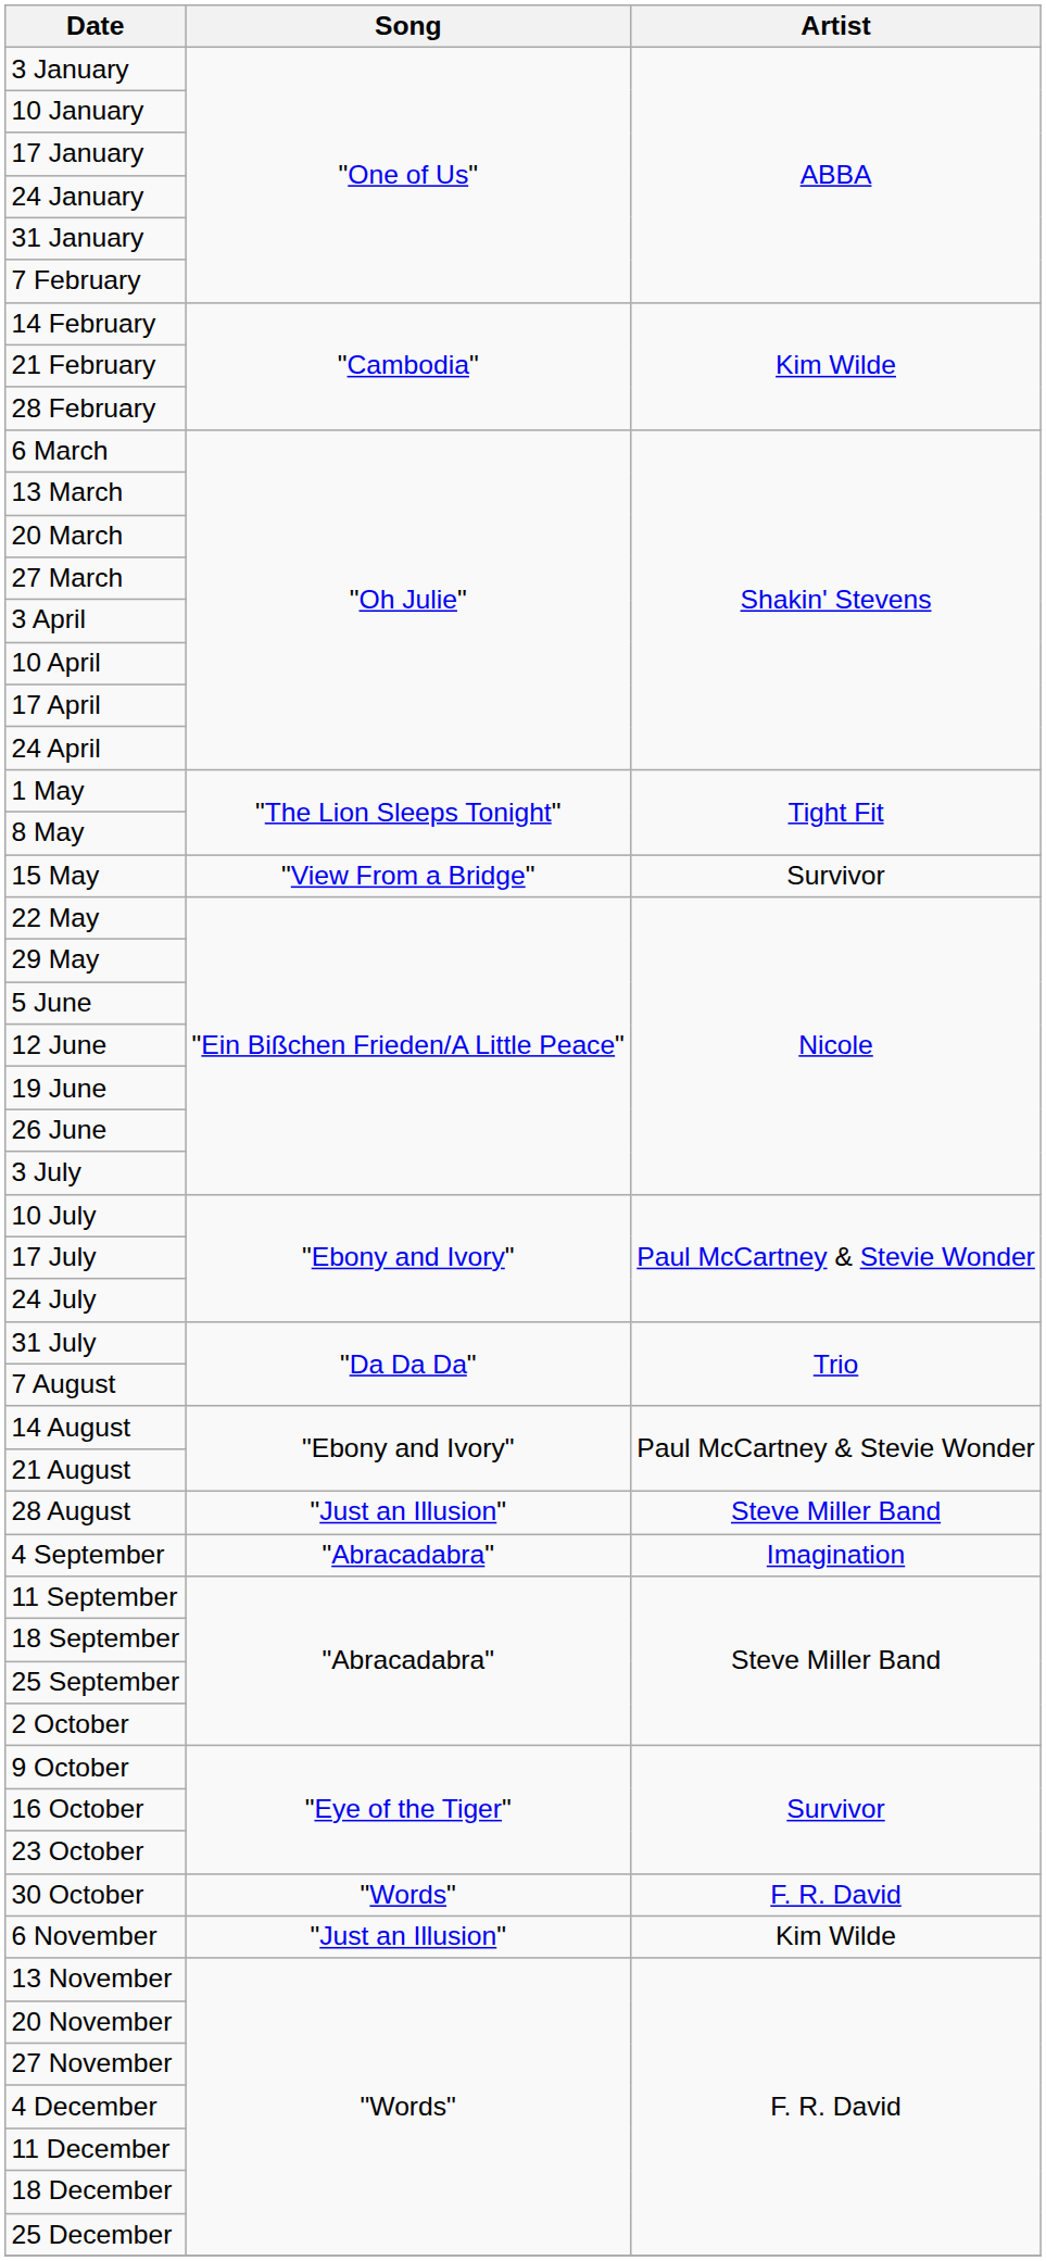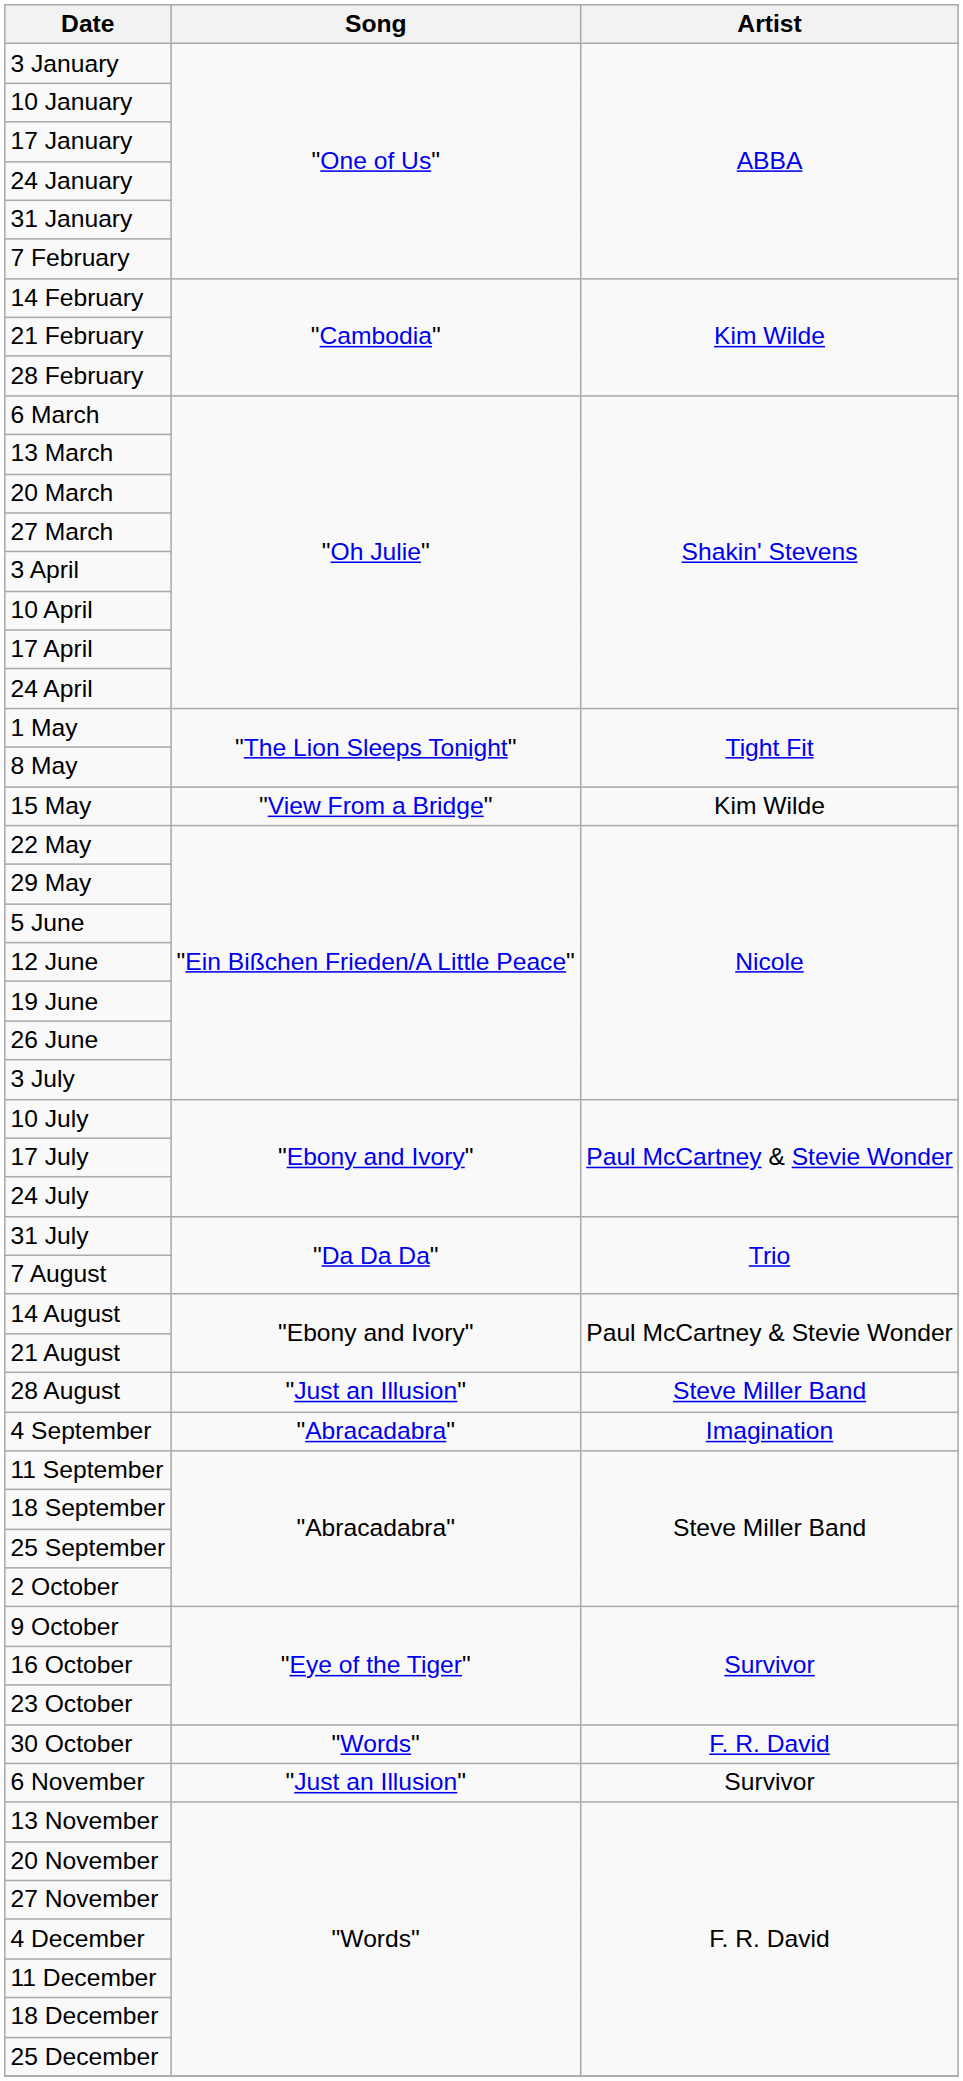 <table class="wikitable">
 <tr>
 <th>Date</th>
 <th>Song</th>
 <th>Artist</th>
 </tr>
 <tr>
 <td>3 January</td>
 <td rowspan="6" align="center">"<a href='#'>One of Us</a>"</td>
 <td rowspan="6" align="center"><a href='#'>ABBA</a></td>
 </tr>
 <tr>
 <td>10 January</td>
 </tr>
 <tr>
 <td>17 January</td>
 </tr>
 <tr>
 <td>24 January</td>
 </tr>
 <tr>
 <td>31 January</td>
 </tr>
 <tr>
 <td>7 February</td>
 </tr>
 <tr>
 <td>14 February</td>
 <td rowspan="3" align="center">"<a href='#'>Cambodia</a>"</td>
 <td rowspan="3" align="center"><a href='#'>Kim Wilde</a></td>
 </tr>
 <tr>
 <td>21 February</td>
 </tr>
 <tr>
 <td>28 February</td>
 </tr>
 <tr>
 <td>6 March</td>
 <td rowspan="8" align="center">"<a href='#'>Oh Julie</a>"</td>
 <td rowspan="8" align="center"><a href='#'>Shakin' Stevens</a></td>
 </tr>
 <tr>
 <td>13 March</td>
 </tr>
 <tr>
 <td>20 March</td>
 </tr>
 <tr>
 <td>27 March</td>
 </tr>
 <tr>
 <td>3 April</td>
 </tr>
 <tr>
 <td>10 April</td>
 </tr>
 <tr>
 <td>17 April</td>
 </tr>
 <tr>
 <td>24 April</td>
 </tr>
 <tr>
 <td>1 May</td>
 <td rowspan="2" align="center">"<a href='#'>The Lion Sleeps Tonight</a>"</td>
 <td rowspan="2" align="center"><a href='#'>Tight Fit</a></td>
 </tr>
 <tr>
 <td>8 May</td>
 </tr>
 <tr>
 <td>15 May</td>
 <td rowspan="1" align="center">"<a href='#'>View From a Bridge</a>"</td>
-<td rowspan="1" align="center">Survivor</td>
+<td rowspan="1" align="center">Kim Wilde</td>
 </tr>
 <tr>
 <td>22 May</td>
 <td rowspan="7" align="center">"<a href='#'>Ein Bißchen Frieden/A Little Peace</a>"</td>
 <td rowspan="7" align="center"><a href='#'>Nicole</a></td>
 </tr>
 <tr>
 <td>29 May</td>
 </tr>
 <tr>
 <td>5 June</td>
 </tr>
 <tr>
 <td>12 June</td>
 </tr>
 <tr>
 <td>19 June</td>
 </tr>
 <tr>
 <td>26 June</td>
 </tr>
 <tr>
 <td>3 July</td>
 </tr>
 <tr>
 <td>10 July</td>
 <td rowspan="3" align="center">"<a href='#'>Ebony and Ivory</a>"</td>
 <td rowspan="3" align="center"><a href='#'>Paul McCartney</a> & <a href='#'>Stevie Wonder</a></td>
 </tr>
 <tr>
 <td>17 July</td>
 </tr>
 <tr>
 <td>24 July</td>
 </tr>
 <tr>
 <td>31 July</td>
 <td rowspan="2" align="center">"<a href='#'>Da Da Da</a>"</td>
 <td rowspan="2" align="center"><a href='#'>Trio</a></td>
 </tr>
 <tr>
 <td>7 August</td>
 </tr>
 <tr>
 <td>14 August</td>
 <td rowspan="2" align="center">"Ebony and Ivory"</td>
 <td rowspan="2" align="center">Paul McCartney & Stevie Wonder</td>
 </tr>
 <tr>
 <td>21 August</td>
 </tr>
 <tr>
 <td>28 August</td>
 <td rowspan="1" align="center">"<a href='#'>Just an Illusion</a>"</td>
 <td rowspan="1" align="center"><a href='#'>Steve Miller Band</a></td>
 </tr>
 <tr>
 <td>4 September</td>
 <td rowspan="1" align="center">"<a href='#'>Abracadabra</a>"</td>
 <td rowspan="1" align="center"><a href='#'>Imagination</a></td>
 </tr>
 <tr>
 <td>11 September</td>
 <td rowspan="4" align="center">"Abracadabra"</td>
 <td rowspan="4" align="center">Steve Miller Band</td>
 </tr>
 <tr>
 <td>18 September</td>
 </tr>
 <tr>
 <td>25 September</td>
 </tr>
 <tr>
 <td>2 October</td>
 </tr>
 <tr>
 <td>9 October</td>
 <td rowspan="3" align="center">"<a href='#'>Eye of the Tiger</a>"</td>
 <td rowspan="3" align="center"><a href='#'>Survivor</a></td>
 </tr>
 <tr>
 <td>16 October</td>
 </tr>
 <tr>
 <td>23 October</td>
 </tr>
 <tr>
 <td>30 October</td>
 <td rowspan="1" align="center">"<a href='#'>Words</a>"</td>
 <td rowspan="1" align="center"><a href='#'>F. R. David</a></td>
 </tr>
 <tr>
 <td>6 November</td>
 <td rowspan="1" align="center">"<a href='#'>Just an Illusion</a>"</td>
-<td rowspan="1" align="center">Kim Wilde</td>
+<td rowspan="1" align="center">Survivor</td>
 </tr>
 <tr>
 <td>13 November</td>
 <td rowspan="7" align="center">"Words"</td>
 <td rowspan="7" align="center">F. R. David</td>
 </tr>
 <tr>
 <td>20 November</td>
 </tr>
 <tr>
 <td>27 November</td>
 </tr>
 <tr>
 <td>4 December</td>
 </tr>
 <tr>
 <td>11 December</td>
 </tr>
 <tr>
 <td>18 December</td>
 </tr>
 <tr>
 <td>25 December</td>
 </tr>
 <tr>
 </tr>
 </table>
